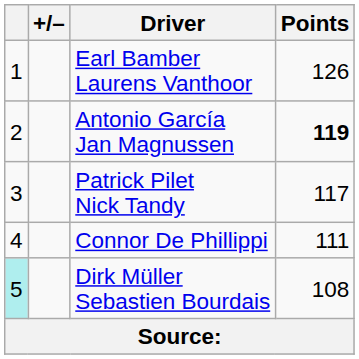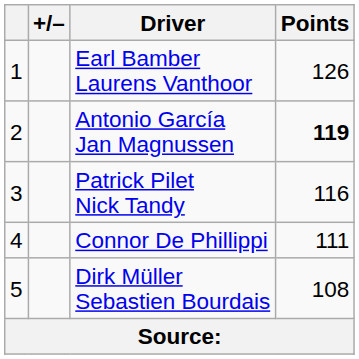 <table class="wikitable" style="font-size: 95%;">
 <tr>
 <th scope="col"></th>
 <th scope="col">+/–</th>
 <th scope="col">Driver</th>
 <th scope="col">Points</th>
 </tr>
 <tr>
 <td align=center>1</td>
 <td align="left"></td>
 <td> <a href='#'>Earl Bamber</a><br> <a href='#'>Laurens Vanthoor</a></td>
 <td align=right>126</td>
 </tr>
 <tr>
 <td align=center>2</td>
 <td align="left"></td>
 <td> <a href='#'>Antonio García</a><br> <a href='#'>Jan Magnussen</a></td>
 <td align=right><strong>119</strong></td>
 </tr>
 <tr>
 <td align=center>3</td>
 <td align="left"></td>
 <td> <a href='#'>Patrick Pilet</a><br> <a href='#'>Nick Tandy</a></td>
-<td align=right>117</td>
+<td align=right>116</td>
 </tr>
 <tr>
 <td align=center>4</td>
 <td align="left"></td>
 <td> <a href='#'>Connor De Phillippi</a></td>
 <td align=right>111</td>
 </tr>
 <tr>
-<td align=center style="background: paleturquoise;">5</td>
+<td align=center>5</td>
 <td align="left"></td>
 <td> <a href='#'>Dirk Müller</a><br> <a href='#'>Sebastien Bourdais</a></td>
 <td align=right>108</td>
 </tr>
 <tr>
 <th colspan=5>Source:</th>
 </tr>
 </table>
